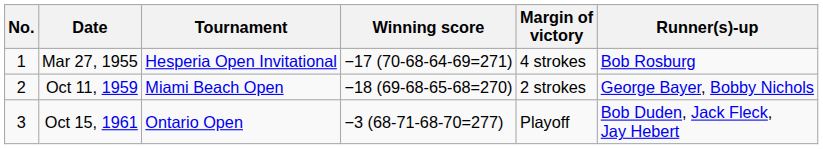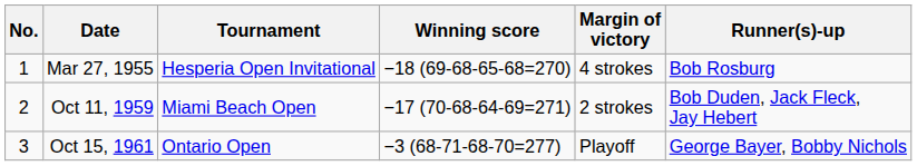 <table class="wikitable" style="font-size:95%">
 <tr>
 <th>No.</th>
 <th>Date</th>
 <th>Tournament</th>
 <th>Winning score</th>
 <th>Margin of<br>victory</th>
 <th>Runner(s)-up</th>
 </tr>
 <tr>
 <td align=center>1</td>
 <td align=right>Mar 27, 1955</td>
 <td><a href='#'>Hesperia Open Invitational</a></td>
-<td>−17 (70-68-64-69=271)</td>
+<td>−18 (69-68-65-68=270)</td>
 <td>4 strokes</td>
 <td> <a href='#'>Bob Rosburg</a></td>
 </tr>
 <tr>
 <td align=center>2</td>
 <td align=right>Oct 11, <a href='#'>1959</a></td>
 <td><a href='#'>Miami Beach Open</a></td>
-<td>−18 (69-68-65-68=270)</td>
+<td>−17 (70-68-64-69=271)</td>
 <td>2 strokes</td>
-<td> <a href='#'>George Bayer</a>,  <a href='#'>Bobby Nichols</a></td>
+<td> <a href='#'>Bob Duden</a>,  <a href='#'>Jack Fleck</a>,<br> <a href='#'>Jay Hebert</a></td>
 </tr>
 <tr>
 <td align=center>3</td>
 <td align=right>Oct 15, <a href='#'>1961</a></td>
 <td><a href='#'>Ontario Open</a></td>
 <td>−3 (68-71-68-70=277)</td>
 <td>Playoff</td>
-<td> <a href='#'>Bob Duden</a>,  <a href='#'>Jack Fleck</a>,<br> <a href='#'>Jay Hebert</a></td>
+<td> <a href='#'>George Bayer</a>,  <a href='#'>Bobby Nichols</a></td>
 </tr>
 </table>
